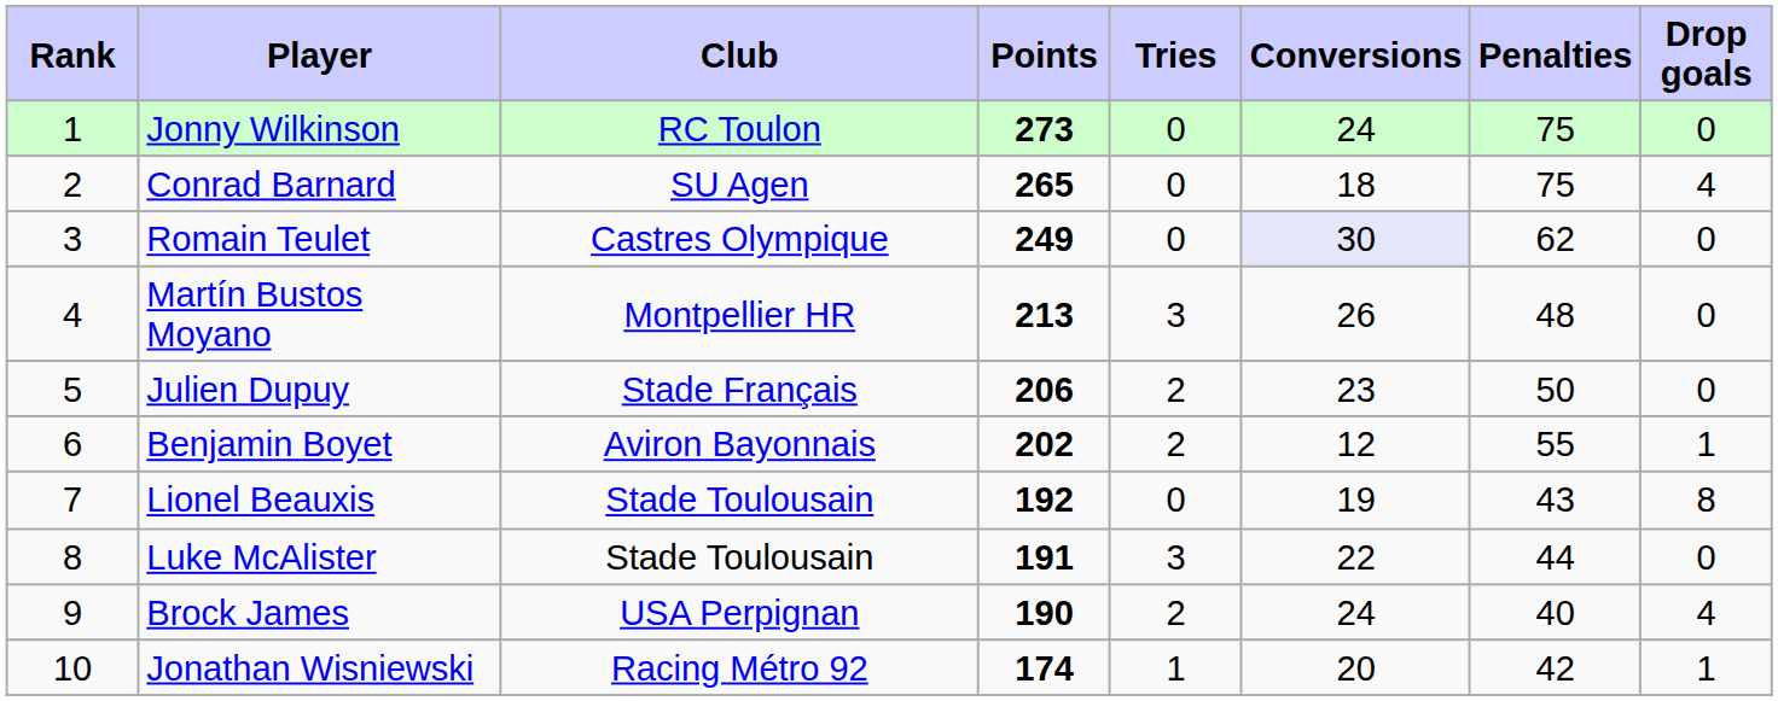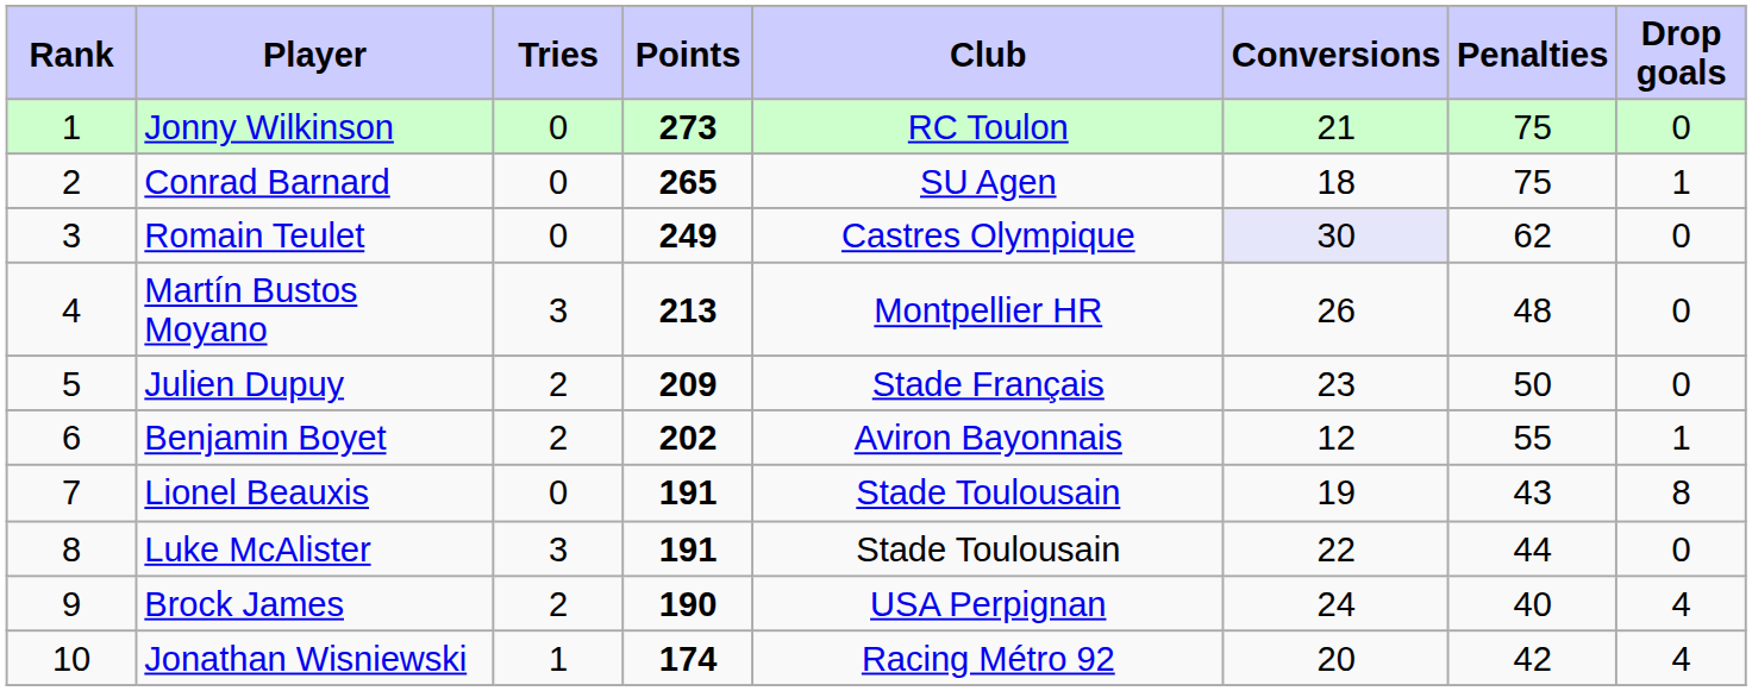 <table class="wikitable sortable alternance centre" style="font-size:95%; text-align:center; margin-left:15px;">
 <tr --->
 <th scope=col style="background-color:#ccccff; width:50px;">Rank</th>
 <th scope=col style="background-color:#ccccff; width:150px;">Player</th>
+<th scope=col style="background-color:#ccccff; width:50px;">Tries</th>
+<th scope=col style="background-color:#ccccff; width:50px;">Points</th>
 <th scope=col style="background-color:#ccccff; width:200px;">Club</th>
-<th scope=col style="background-color:#ccccff; width:50px;">Points</th>
-<th scope=col style="background-color:#ccccff; width:50px;">Tries</th>
 <th scope=col style="background-color:#ccccff; width:50px;">Conversions</th>
 <th scope=col style="background-color:#ccccff; width:50px;">Penalties</th>
 <th scope=col style="background-color:#ccccff; width:50px;">Drop goals</th>
 </tr>
 <tr --- style="background-color:#ccffcc;">
 <td>1</td>
 <td align="left"><a href='#'>Jonny Wilkinson</a></td>
+<td>0</td>
+<td><strong>273</strong></td>
 <td><a href='#'>RC Toulon</a></td>
-<td><strong>273</strong></td>
-<td>0</td>
-<td>24</td>
+<td>21</td>
 <td>75</td>
 <td>0</td>
 </tr>
 <tr --->
 <td>2</td>
 <td align="left"><a href='#'>Conrad Barnard</a></td>
+<td>0</td>
+<td><strong>265</strong></td>
 <td><a href='#'>SU Agen</a></td>
-<td><strong>265</strong></td>
-<td>0</td>
 <td>18</td>
 <td>75</td>
-<td>4</td>
+<td>1</td>
 </tr>
 <tr --->
 <td>3</td>
 <td align="left"><a href='#'>Romain Teulet</a></td>
+<td>0</td>
+<td><strong>249</strong></td>
 <td><a href='#'>Castres Olympique</a></td>
-<td><strong>249</strong></td>
-<td>0</td>
 <td style="background: lavender;">30</td>
 <td>62</td>
 <td>0</td>
 </tr>
 <tr --->
 <td>4</td>
 <td align="left"><a href='#'>Martín Bustos Moyano</a></td>
+<td>3</td>
+<td><strong>213</strong></td>
 <td><a href='#'>Montpellier HR</a></td>
-<td><strong>213</strong></td>
-<td>3</td>
 <td>26</td>
 <td>48</td>
 <td>0</td>
 </tr>
 <tr --->
 <td>5</td>
 <td align="left"><a href='#'>Julien Dupuy</a></td>
+<td>2</td>
+<td><strong>209</strong></td>
 <td><a href='#'>Stade Français</a></td>
-<td><strong>206</strong></td>
-<td>2</td>
 <td>23</td>
 <td>50</td>
 <td>0</td>
 </tr>
 <tr --->
 <td>6</td>
 <td align="left"><a href='#'>Benjamin Boyet</a></td>
+<td>2</td>
+<td><strong>202</strong></td>
 <td><a href='#'>Aviron Bayonnais</a></td>
-<td><strong>202</strong></td>
-<td>2</td>
 <td>12</td>
 <td>55</td>
 <td>1</td>
 </tr>
 <tr --->
 <td>7</td>
 <td align="left"><a href='#'>Lionel Beauxis</a></td>
+<td>0</td>
+<td><strong>191</strong></td>
 <td><a href='#'>Stade Toulousain</a></td>
-<td><strong>192</strong></td>
-<td>0</td>
 <td>19</td>
 <td>43</td>
 <td>8</td>
 </tr>
 <tr --->
 <td>8</td>
 <td align="left"><a href='#'>Luke McAlister</a></td>
+<td>3</td>
+<td><strong>191</strong></td>
 <td>Stade Toulousain</td>
-<td><strong>191</strong></td>
-<td>3</td>
 <td>22</td>
 <td>44</td>
 <td>0</td>
 </tr>
 <tr --->
 <td>9</td>
 <td align="left"><a href='#'>Brock James</a></td>
+<td>2</td>
+<td><strong>190</strong></td>
 <td><a href='#'>USA Perpignan</a></td>
-<td><strong>190</strong></td>
-<td>2</td>
 <td>24</td>
 <td>40</td>
 <td>4</td>
 </tr>
 <tr --->
 <td>10</td>
 <td align="left"><a href='#'>Jonathan Wisniewski</a></td>
+<td>1</td>
+<td><strong>174</strong></td>
 <td><a href='#'>Racing Métro 92</a></td>
-<td><strong>174</strong></td>
-<td>1</td>
 <td>20</td>
 <td>42</td>
-<td>1</td>
+<td>4</td>
 </tr>
 </table>
